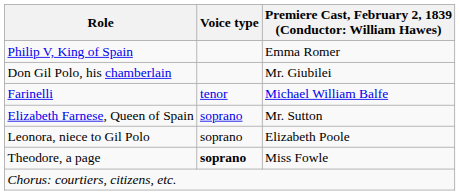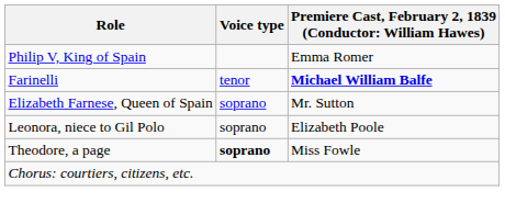 <table class="wikitable">
 <tr>
 <th>Role</th>
 <th>Voice type</th>
 <th>Premiere Cast, February 2, 1839<br>(Conductor: William Hawes)</th>
 </tr>
 <tr>
 <td><a href='#'>Philip V, King of Spain</a></td>
 <td></td>
 <td>Emma Romer</td>
 </tr>
 <tr>
-<td>Don Gil Polo, his <a href='#'>chamberlain</a></td>
-<td></td>
-<td>Mr. Giubilei</td>
-</tr>
-<tr>
 <td><a href='#'>Farinelli</a></td>
 <td><a href='#'>tenor</a></td>
-<td><a href='#'>Michael William Balfe</a></td>
+<td><strong><a href='#'>Michael William Balfe</a></strong></td>
 </tr>
 <tr>
 <td><a href='#'>Elizabeth Farnese</a>, Queen of Spain</td>
 <td><a href='#'>soprano</a></td>
 <td>Mr. Sutton</td>
 </tr>
 <tr>
 <td>Leonora, niece to Gil Polo</td>
 <td>soprano</td>
 <td>Elizabeth Poole</td>
 </tr>
 <tr>
 <td>Theodore, a page</td>
 <td><strong>soprano</strong></td>
 <td>Miss Fowle</td>
 </tr>
 <tr>
 <td colspan="3"><em>Chorus: courtiers, citizens, etc.</em></td>
 </tr>
 </table>
